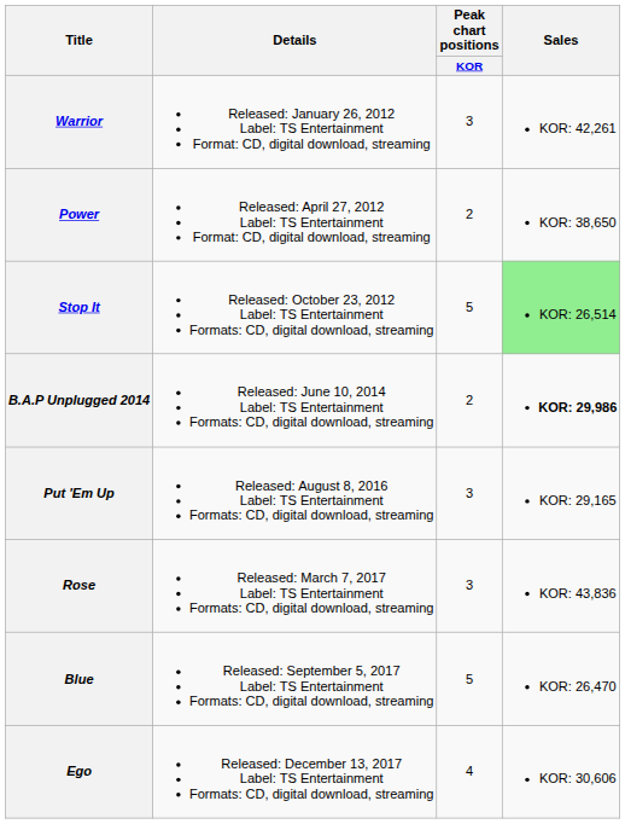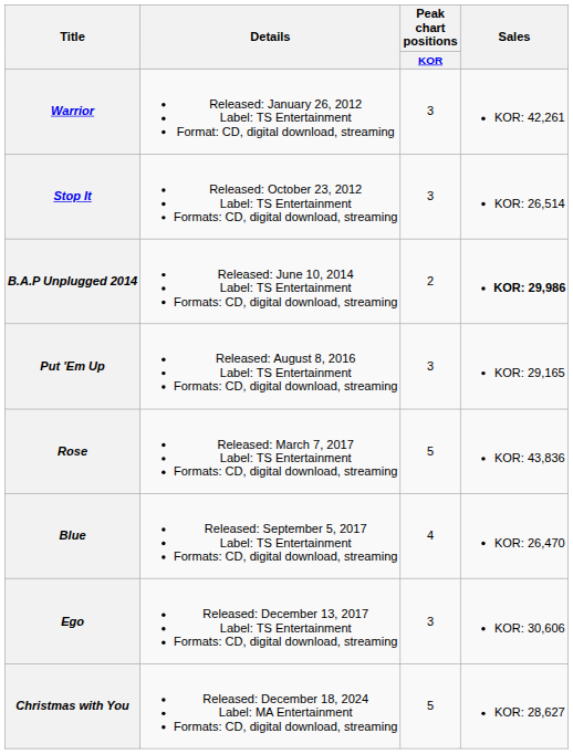 <table class="wikitable plainrowheaders" style="text-align:center">
 <tr>
 <th scope="col" rowspan="2">Title</th>
 <th scope="col" rowspan="2">Details</th>
 <th scope="col">Peak chart positions</th>
 <th scope="col" rowspan="2">Sales</th>
 </tr>
 <tr>
 <th scope="col" style="width:3em;font-size:90%"><a href='#'>KOR</a><br></th>
 </tr>
 <tr>
 <th scope="row"><em><a href='#'>Warrior</a></em></th>
 <td><br><ul><li>Released: January 26, 2012</li><li>Label: TS Entertainment</li><li>Format: CD, digital download, streaming</li></ul></td>
 <td>3</td>
 <td><br><ul><li>KOR: 42,261</li></ul></td>
 </tr>
 <tr>
-<th scope="row"><em><a href='#'>Power</a></em></th>
-<td><br><ul><li>Released: April 27, 2012</li><li>Label: TS Entertainment</li><li>Format: CD, digital download, streaming</li></ul></td>
-<td>2</td>
-<td><br><ul><li>KOR: 38,650</li></ul></td>
-</tr>
-<tr>
 <th scope="row"><em><a href='#'>Stop It</a></em></th>
 <td><br><ul><li>Released: October 23, 2012</li><li>Label: TS Entertainment</li><li>Formats: CD, digital download, streaming</li></ul></td>
-<td>5</td>
-<td style="background: lightgreen;"><br><ul><li>KOR: 26,514</li></ul></td>
+<td>3</td>
+<td><br><ul><li>KOR: 26,514</li></ul></td>
 </tr>
 <tr>
 <th scope="row"><em>B.A.P Unplugged 2014</em></th>
 <td><br><ul><li>Released: June 10, 2014</li><li>Label: TS Entertainment</li><li>Formats: CD, digital download, streaming</li></ul></td>
 <td>2</td>
 <td><strong><br><ul><li>KOR: 29,986</li></ul></strong></td>
 </tr>
 <tr>
 <th scope="row"><em>Put 'Em Up</em></th>
 <td><br><ul><li>Released: August 8, 2016</li><li>Label: TS Entertainment</li><li>Formats: CD, digital download, streaming</li></ul></td>
 <td>3</td>
 <td><br><ul><li>KOR: 29,165</li></ul></td>
 </tr>
 <tr>
 <th scope="row"><em>Rose</em></th>
 <td><br><ul><li>Released: March 7, 2017</li><li>Label: TS Entertainment</li><li>Formats: CD, digital download, streaming</li></ul></td>
-<td>3</td>
+<td>5</td>
 <td><br><ul><li>KOR: 43,836</li></ul></td>
 </tr>
 <tr>
 <th scope="row"><em>Blue</em></th>
 <td><br><ul><li>Released: September 5, 2017</li><li>Label: TS Entertainment</li><li>Formats: CD, digital download, streaming</li></ul></td>
-<td>5</td>
+<td>4</td>
 <td><br><ul><li>KOR: 26,470</li></ul></td>
 </tr>
 <tr>
 <th scope="row"><em>Ego</em></th>
 <td><br><ul><li>Released: December 13, 2017</li><li>Label: TS Entertainment</li><li>Formats: CD, digital download, streaming</li></ul></td>
-<td>4</td>
+<td>3</td>
 <td><br><ul><li>KOR: 30,606</li></ul></td>
 </tr>
+<tr>
+<th scope="row"><em>Christmas with You</em></th>
+<td><br><ul><li>Released: December 18, 2024</li><li>Label: MA Entertainment</li><li>Formats: CD, digital download, streaming</li></ul></td>
+<td>5</td>
+<td><br><ul><li>KOR: 28,627</li></ul></td>
+</tr>
 </table>
